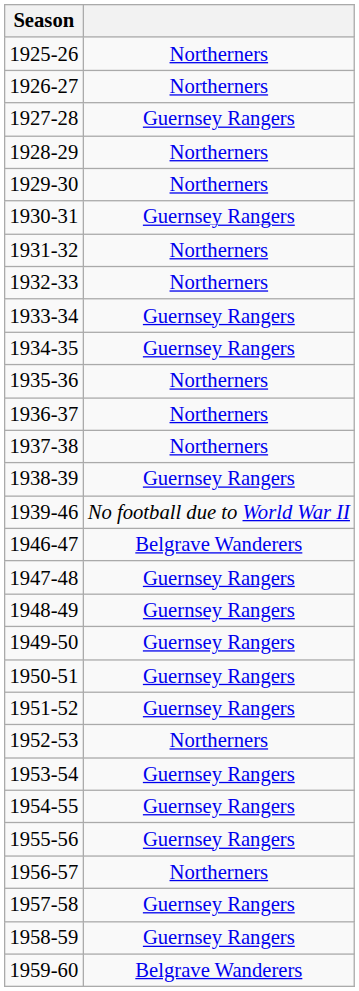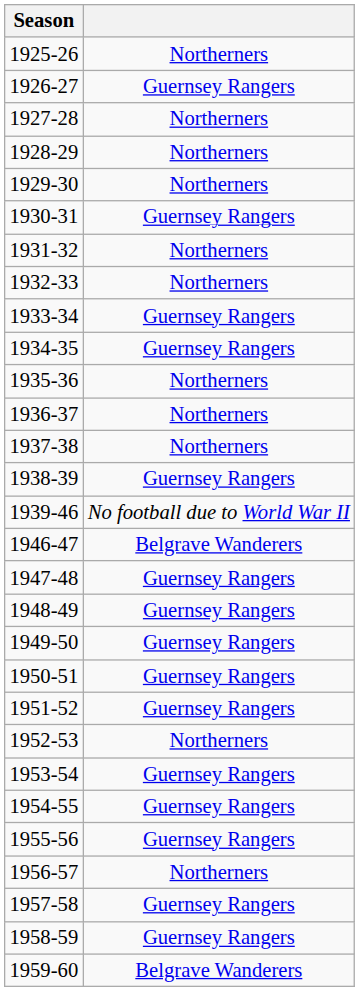 <table class="wikitable">
 <tr>
 <th>Season</th>
 <th></th>
 </tr>
 <tr>
 <td>1925-26</td>
 <td style="text-align:center;"><a href='#'>Northerners</a></td>
 </tr>
 <tr>
 <td>1926-27</td>
-<td style="text-align:center;"><a href='#'>Northerners</a></td>
+<td style="text-align:center;"><a href='#'>Guernsey Rangers</a></td>
 </tr>
 <tr>
 <td>1927-28</td>
-<td style="text-align:center;"><a href='#'>Guernsey Rangers</a></td>
+<td style="text-align:center;"><a href='#'>Northerners</a></td>
 </tr>
 <tr>
 <td>1928-29</td>
 <td style="text-align:center;"><a href='#'>Northerners</a></td>
 </tr>
 <tr>
 <td>1929-30</td>
 <td style="text-align:center;"><a href='#'>Northerners</a></td>
 </tr>
 <tr>
 <td>1930-31</td>
 <td style="text-align:center;"><a href='#'>Guernsey Rangers</a></td>
 </tr>
 <tr>
 <td>1931-32</td>
 <td style="text-align:center;"><a href='#'>Northerners</a></td>
 </tr>
 <tr>
 <td>1932-33</td>
 <td style="text-align:center;"><a href='#'>Northerners</a></td>
 </tr>
 <tr>
 <td>1933-34</td>
 <td style="text-align:center;"><a href='#'>Guernsey Rangers</a></td>
 </tr>
 <tr>
 <td>1934-35</td>
 <td style="text-align:center;"><a href='#'>Guernsey Rangers</a></td>
 </tr>
 <tr>
 <td>1935-36</td>
 <td style="text-align:center;"><a href='#'>Northerners</a></td>
 </tr>
 <tr>
 <td>1936-37</td>
 <td style="text-align:center;"><a href='#'>Northerners</a></td>
 </tr>
 <tr>
 <td>1937-38</td>
 <td style="text-align:center;"><a href='#'>Northerners</a></td>
 </tr>
 <tr>
 <td>1938-39</td>
 <td style="text-align:center;"><a href='#'>Guernsey Rangers</a></td>
 </tr>
 <tr>
 <td>1939-46</td>
 <td style="text-align:center;"><em>No football due to <a href='#'>World War II</a></em></td>
 </tr>
 <tr>
 <td>1946-47</td>
 <td style="text-align:center;"><a href='#'>Belgrave Wanderers</a></td>
 </tr>
 <tr>
 <td>1947-48</td>
 <td style="text-align:center;"><a href='#'>Guernsey Rangers</a></td>
 </tr>
 <tr>
 <td>1948-49</td>
 <td style="text-align:center;"><a href='#'>Guernsey Rangers</a></td>
 </tr>
 <tr>
 <td>1949-50</td>
 <td style="text-align:center;"><a href='#'>Guernsey Rangers</a></td>
 </tr>
 <tr>
 <td>1950-51</td>
 <td style="text-align:center;"><a href='#'>Guernsey Rangers</a></td>
 </tr>
 <tr>
 <td>1951-52</td>
 <td style="text-align:center;"><a href='#'>Guernsey Rangers</a></td>
 </tr>
 <tr>
 <td>1952-53</td>
 <td style="text-align:center;"><a href='#'>Northerners</a></td>
 </tr>
 <tr>
 <td>1953-54</td>
 <td style="text-align:center;"><a href='#'>Guernsey Rangers</a></td>
 </tr>
 <tr>
 <td>1954-55</td>
 <td style="text-align:center;"><a href='#'>Guernsey Rangers</a></td>
 </tr>
 <tr>
 <td>1955-56</td>
 <td style="text-align:center;"><a href='#'>Guernsey Rangers</a></td>
 </tr>
 <tr>
 <td>1956-57</td>
 <td style="text-align:center;"><a href='#'>Northerners</a></td>
 </tr>
 <tr>
 <td>1957-58</td>
 <td style="text-align:center;"><a href='#'>Guernsey Rangers</a></td>
 </tr>
 <tr>
 <td>1958-59</td>
 <td style="text-align:center;"><a href='#'>Guernsey Rangers</a></td>
 </tr>
 <tr>
 <td>1959-60</td>
 <td style="text-align:center;"><a href='#'>Belgrave Wanderers</a></td>
 </tr>
 </table>
